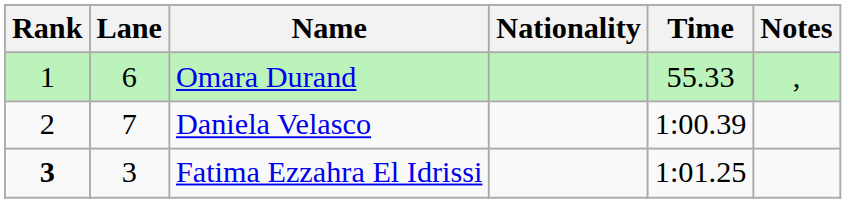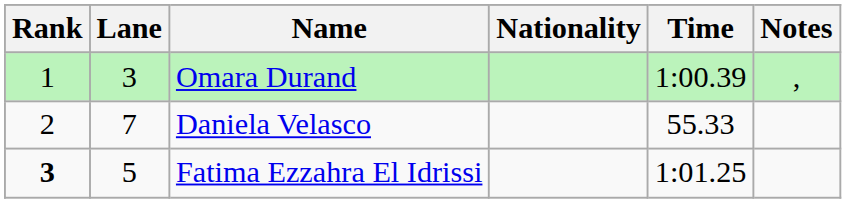 <table class="wikitable sortable" style="text-align:center">
 <tr>
 <th>Rank</th>
 <th>Lane</th>
 <th>Name</th>
 <th>Nationality</th>
 <th>Time</th>
 <th>Notes</th>
 </tr>
 <tr bgcolor=bbf3bb>
 <td>1</td>
-<td>6</td>
+<td>3</td>
 <td align="left"><a href='#'>Omara Durand</a></td>
 <td align="left"></td>
-<td>55.33</td>
+<td>1:00.39</td>
 <td>, </td>
 </tr>
 <tr>
 <td>2</td>
 <td>7</td>
 <td align="left"><a href='#'>Daniela Velasco</a></td>
 <td align="left"></td>
-<td>1:00.39</td>
+<td>55.33</td>
 <td></td>
 </tr>
 <tr>
 <td><strong>3</strong></td>
-<td>3</td>
+<td>5</td>
 <td align="left"><a href='#'>Fatima Ezzahra El Idrissi</a></td>
 <td align="left"></td>
 <td>1:01.25</td>
 <td></td>
 </tr>
 </table>
